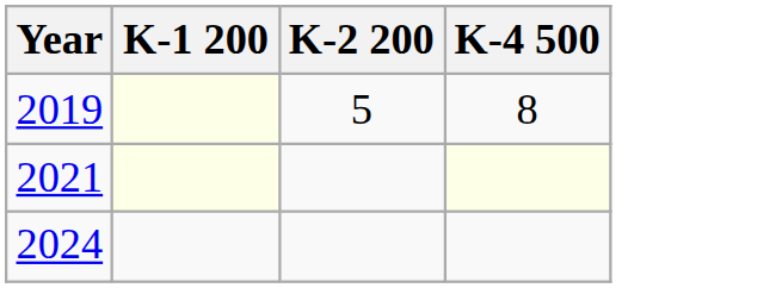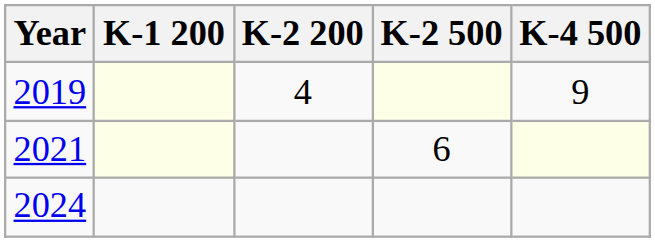 <table class="wikitable" style="text-align:center;">
 <tr>
 <th>Year</th>
 <th>K-1 200</th>
 <th>K-2 200</th>
+<th>K-2 500</th>
 <th>K-4 500</th>
 </tr>
 <tr>
 <td><a href='#'>2019</a></td>
 <td style="background:#fdffe7"></td>
-<td>5</td>
-<td>8</td>
+<td>4</td>
+<td style="background:#fdffe7"></td>
+<td>9</td>
 </tr>
 <tr>
 <td><a href='#'>2021</a></td>
 <td style="background:#fdffe7"></td>
 <td></td>
+<td>6</td>
 <td style="background:#fdffe7"></td>
 </tr>
 <tr>
 <td><a href='#'>2024</a></td>
 <td></td>
 <td></td>
 <td></td>
+<td></td>
 </tr>
 </table>
